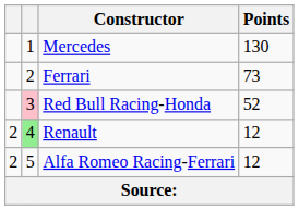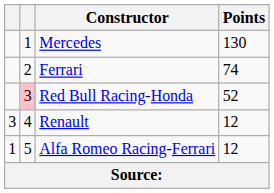 <table class="wikitable" style="font-size: 85%;">
 <tr>
 <th></th>
 <th scope="col"></th>
 <th scope="col">Constructor</th>
 <th scope="col">Points</th>
 </tr>
 <tr>
 <td align="left"></td>
 <td align="center">1</td>
 <td> <a href='#'>Mercedes</a></td>
 <td align="left">130</td>
 </tr>
 <tr>
 <td align="left"></td>
 <td align="center">2</td>
 <td> <a href='#'>Ferrari</a></td>
-<td align="left">73</td>
+<td align="left">74</td>
 </tr>
 <tr>
 <td align="left"></td>
 <td align="center" style="background: pink;">3</td>
 <td> <a href='#'>Red Bull Racing</a>-<a href='#'>Honda</a></td>
 <td align="left">52</td>
 </tr>
 <tr>
-<td align="left"> 2</td>
-<td align="center" style="background: lightgreen;">4</td>
+<td align="left"> 3</td>
+<td align="center">4</td>
 <td> <a href='#'>Renault</a></td>
 <td align="left">12</td>
 </tr>
 <tr>
-<td align="left"> 2</td>
+<td align="left"> 1</td>
 <td align="center">5</td>
 <td> <a href='#'>Alfa Romeo Racing</a>-<a href='#'>Ferrari</a></td>
 <td align="left">12</td>
 </tr>
 <tr>
 <th colspan=4>Source:</th>
 </tr>
 </table>
